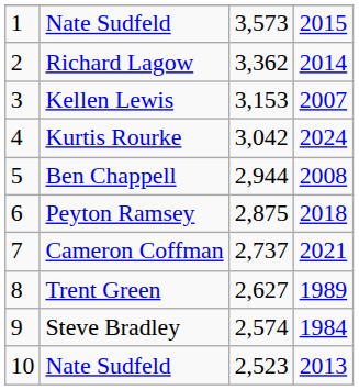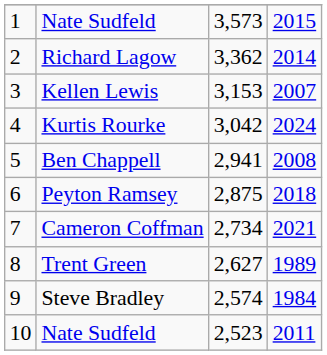 <table class="wikitable">
 <tr>
 </tr>
 <tr>
 <td>1</td>
 <td><a href='#'>Nate Sudfeld</a></td>
 <td>3,573</td>
 <td><a href='#'>2015</a></td>
 </tr>
 <tr>
 <td>2</td>
 <td><a href='#'>Richard Lagow</a></td>
 <td>3,362</td>
 <td><a href='#'>2014</a></td>
 </tr>
 <tr>
 <td>3</td>
 <td><a href='#'>Kellen Lewis</a></td>
 <td>3,153</td>
 <td><a href='#'>2007</a></td>
 </tr>
 <tr>
 <td>4</td>
 <td><a href='#'>Kurtis Rourke</a></td>
 <td>3,042</td>
 <td><a href='#'>2024</a></td>
 </tr>
 <tr>
 <td>5</td>
 <td><a href='#'>Ben Chappell</a></td>
-<td>2,944</td>
+<td>2,941</td>
 <td><a href='#'>2008</a></td>
 </tr>
 <tr>
 <td>6</td>
 <td><a href='#'>Peyton Ramsey</a></td>
 <td>2,875</td>
 <td><a href='#'>2018</a></td>
 </tr>
 <tr>
 <td>7</td>
 <td><a href='#'>Cameron Coffman</a></td>
-<td>2,737</td>
+<td>2,734</td>
 <td><a href='#'>2021</a></td>
 </tr>
 <tr>
 <td>8</td>
 <td><a href='#'>Trent Green</a></td>
 <td>2,627</td>
 <td><a href='#'>1989</a></td>
 </tr>
 <tr>
 <td>9</td>
 <td>Steve Bradley</td>
 <td>2,574</td>
 <td><a href='#'>1984</a></td>
 </tr>
 <tr>
 <td>10</td>
 <td><a href='#'>Nate Sudfeld</a></td>
 <td>2,523</td>
-<td><a href='#'>2013</a></td>
+<td><a href='#'>2011</a></td>
 </tr>
 </table>
